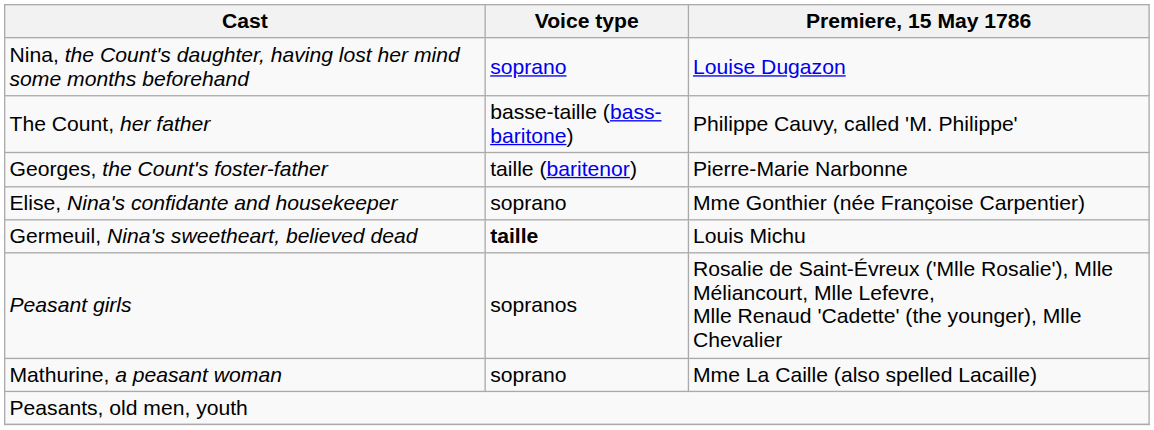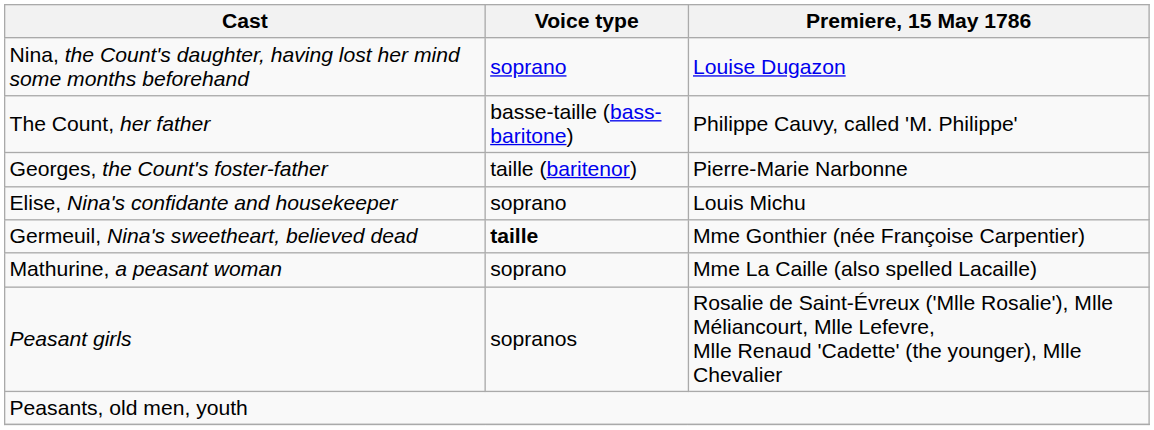 <table class="wikitable">
 <tr>
 <th>Cast</th>
 <th>Voice type</th>
 <th>Premiere, 15 May 1786<br></th>
 </tr>
 <tr>
 <td>Nina, <em>the Count's daughter, having lost her mind some months beforehand</em></td>
 <td><a href='#'>soprano</a></td>
 <td><a href='#'>Louise Dugazon</a></td>
 </tr>
 <tr>
 <td>The Count, <em>her father</em></td>
 <td>basse-taille (<a href='#'>bass-baritone</a>)</td>
 <td>Philippe Cauvy, called 'M. Philippe'</td>
 </tr>
 <tr>
 <td>Georges, <em>the Count's foster-father</em></td>
 <td>taille (<a href='#'>baritenor</a>)</td>
 <td>Pierre-Marie Narbonne</td>
 </tr>
 <tr>
 <td>Elise, <em>Nina's confidante and housekeeper</em></td>
 <td>soprano</td>
-<td>Mme Gonthier (née Françoise Carpentier)</td>
+<td>Louis Michu</td>
 </tr>
 <tr>
 <td>Germeuil, <em>Nina's sweetheart, believed dead</em></td>
 <td><strong>taille</strong></td>
-<td>Louis Michu</td>
+<td>Mme Gonthier (née Françoise Carpentier)</td>
+</tr>
+<tr>
+<td>Mathurine, <em>a peasant woman</em></td>
+<td>soprano</td>
+<td>Mme La Caille (also spelled Lacaille)</td>
 </tr>
 <tr>
 <td><em>Peasant girls</em></td>
 <td>sopranos</td>
 <td>Rosalie de Saint-Évreux ('Mlle Rosalie'), Mlle Méliancourt, Mlle Lefevre,<br>Mlle Renaud 'Cadette' (the younger), Mlle Chevalier</td>
 </tr>
 <tr>
-<td>Mathurine, <em>a peasant woman</em></td>
-<td>soprano</td>
-<td>Mme La Caille (also spelled Lacaille)</td>
-</tr>
-<tr>
 <td colspan="3">Peasants, old men, youth</td>
 </tr>
 <tr>
 </tr>
 </table>
